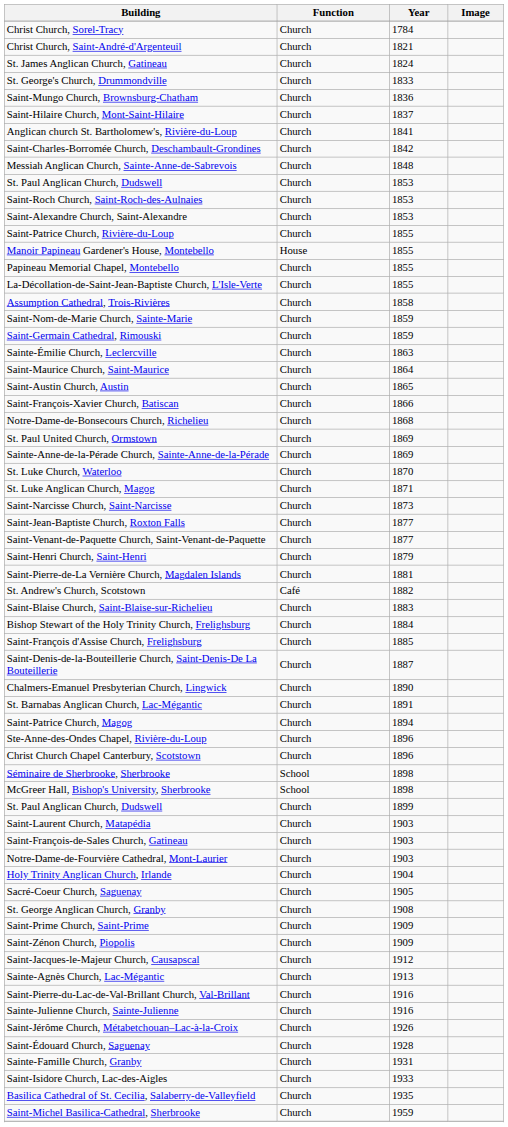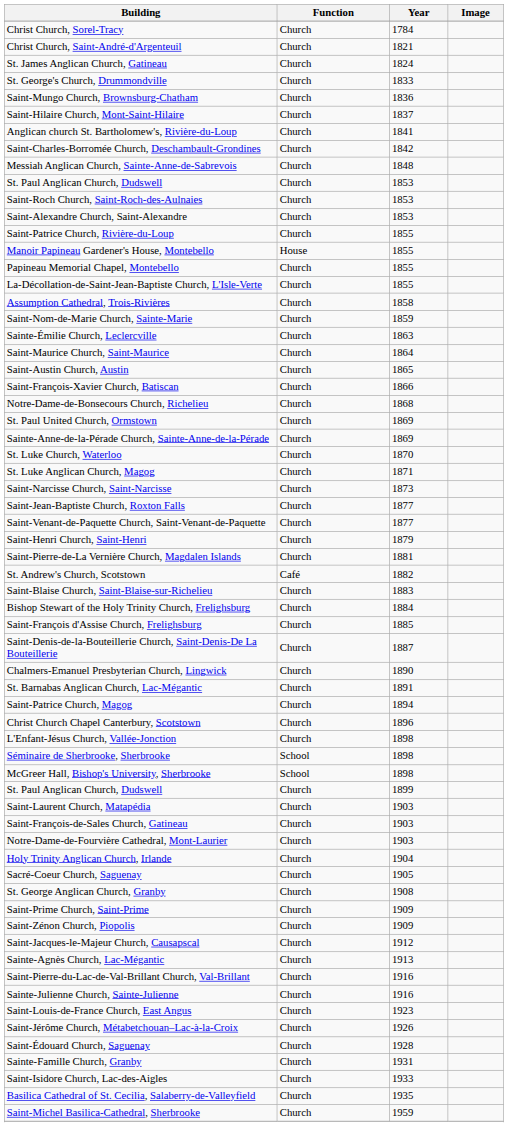 <table class="wikitable">
 <tr>
 <th style="width:25em">Building</th>
 <th style="width:10em">Function</th>
 <th style="width: 5em">Year</th>
 <th style="width:75px">Image</th>
 </tr>
 <tr>
 </tr>
 <tr>
 <td>Christ Church, <a href='#'>Sorel-Tracy</a></td>
 <td>Church</td>
 <td>1784</td>
 <td></td>
 </tr>
 <tr>
 <td>Christ Church, <a href='#'>Saint-André-d'Argenteuil</a></td>
 <td>Church</td>
 <td>1821</td>
 <td></td>
 </tr>
 <tr>
 <td>St. James Anglican Church, <a href='#'>Gatineau</a></td>
 <td>Church</td>
 <td>1824</td>
 <td></td>
 </tr>
 <tr>
 <td>St. George's Church, <a href='#'>Drummondville</a></td>
 <td>Church</td>
 <td>1833</td>
 <td></td>
 </tr>
 <tr>
 <td>Saint-Mungo Church, <a href='#'>Brownsburg-Chatham</a></td>
 <td>Church</td>
 <td>1836</td>
 <td></td>
 </tr>
 <tr>
 <td>Saint-Hilaire Church, <a href='#'>Mont-Saint-Hilaire</a></td>
 <td>Church</td>
 <td>1837</td>
 <td></td>
 </tr>
 <tr>
 <td>Anglican church St. Bartholomew's, <a href='#'>Rivière-du-Loup</a></td>
 <td>Church</td>
 <td>1841</td>
 <td></td>
 </tr>
 <tr>
 <td>Saint-Charles-Borromée Church, <a href='#'>Deschambault-Grondines</a></td>
 <td>Church</td>
 <td>1842</td>
 <td></td>
 </tr>
 <tr>
 <td>Messiah Anglican Church, <a href='#'>Sainte-Anne-de-Sabrevois</a></td>
 <td>Church</td>
 <td>1848</td>
 <td></td>
 </tr>
 <tr>
 <td>St. Paul Anglican Church, <a href='#'>Dudswell</a></td>
 <td>Church</td>
 <td>1853</td>
 <td></td>
 </tr>
 <tr>
 <td>Saint-Roch Church, <a href='#'>Saint-Roch-des-Aulnaies</a></td>
 <td>Church</td>
 <td>1853</td>
 <td></td>
 </tr>
 <tr>
 <td>Saint-Alexandre Church, Saint-Alexandre</td>
 <td>Church</td>
 <td>1853</td>
 <td></td>
 </tr>
 <tr>
 <td>Saint-Patrice Church, <a href='#'>Rivière-du-Loup</a></td>
 <td>Church</td>
 <td>1855</td>
 <td></td>
 </tr>
 <tr>
 <td><a href='#'>Manoir Papineau</a> Gardener's House, <a href='#'>Montebello</a></td>
 <td>House</td>
 <td>1855</td>
 <td></td>
 </tr>
 <tr>
 <td>Papineau Memorial Chapel, <a href='#'>Montebello</a></td>
 <td>Church</td>
 <td>1855</td>
 <td></td>
 </tr>
 <tr>
 <td>La-Décollation-de-Saint-Jean-Baptiste Church, <a href='#'>L'Isle-Verte</a></td>
 <td>Church</td>
 <td>1855</td>
 <td></td>
 </tr>
 <tr>
 <td><a href='#'>Assumption Cathedral</a>, <a href='#'>Trois-Rivières</a></td>
 <td>Church</td>
 <td>1858</td>
 <td></td>
 </tr>
 <tr>
 <td>Saint-Nom-de-Marie Church, <a href='#'>Sainte-Marie</a></td>
-<td>Church</td>
-<td>1859</td>
-<td></td>
-</tr>
-<tr>
-<td><a href='#'>Saint-Germain Cathedral</a>, <a href='#'>Rimouski</a></td>
 <td>Church</td>
 <td>1859</td>
 <td></td>
 </tr>
 <tr>
 <td>Sainte-Émilie Church, <a href='#'>Leclercville</a></td>
 <td>Church</td>
 <td>1863</td>
 <td></td>
 </tr>
 <tr>
 <td>Saint-Maurice Church, <a href='#'>Saint-Maurice</a></td>
 <td>Church</td>
 <td>1864</td>
 <td></td>
 </tr>
 <tr>
 <td>Saint-Austin Church, <a href='#'>Austin</a></td>
 <td>Church</td>
 <td>1865</td>
 <td></td>
 </tr>
 <tr>
 <td>Saint-François-Xavier Church, <a href='#'>Batiscan</a></td>
 <td>Church</td>
 <td>1866</td>
 <td></td>
 </tr>
 <tr>
 <td>Notre-Dame-de-Bonsecours Church, <a href='#'>Richelieu</a></td>
 <td>Church</td>
 <td>1868</td>
 <td></td>
 </tr>
 <tr>
 <td>St. Paul United Church, <a href='#'>Ormstown</a></td>
 <td>Church</td>
 <td>1869</td>
 <td></td>
 </tr>
 <tr>
 <td>Sainte-Anne-de-la-Pérade Church, <a href='#'>Sainte-Anne-de-la-Pérade</a></td>
 <td>Church</td>
 <td>1869</td>
 <td></td>
 </tr>
 <tr>
 <td>St. Luke Church, <a href='#'>Waterloo</a></td>
 <td>Church</td>
 <td>1870</td>
 <td></td>
 </tr>
 <tr>
 <td>St. Luke Anglican Church, <a href='#'>Magog</a></td>
 <td>Church</td>
 <td>1871</td>
 <td></td>
 </tr>
 <tr>
 <td>Saint-Narcisse Church, <a href='#'>Saint-Narcisse</a></td>
 <td>Church</td>
 <td>1873</td>
 <td></td>
 </tr>
 <tr>
 <td>Saint-Jean-Baptiste Church, <a href='#'>Roxton Falls</a></td>
 <td>Church</td>
 <td>1877</td>
 <td></td>
 </tr>
 <tr>
 <td>Saint-Venant-de-Paquette Church, Saint-Venant-de-Paquette</td>
 <td>Church</td>
 <td>1877</td>
 <td></td>
 </tr>
 <tr>
 <td>Saint-Henri Church, <a href='#'>Saint-Henri</a></td>
 <td>Church</td>
 <td>1879</td>
 <td></td>
 </tr>
 <tr>
 <td>Saint-Pierre-de-La Vernière Church, <a href='#'>Magdalen Islands</a></td>
 <td>Church</td>
 <td>1881</td>
 <td></td>
 </tr>
 <tr>
 <td>St. Andrew's Church, Scotstown</td>
 <td>Café</td>
 <td>1882</td>
 <td></td>
 </tr>
 <tr>
 <td>Saint-Blaise Church, <a href='#'>Saint-Blaise-sur-Richelieu</a></td>
 <td>Church</td>
 <td>1883</td>
 <td></td>
 </tr>
 <tr>
 <td>Bishop Stewart of the Holy Trinity Church, <a href='#'>Frelighsburg</a></td>
 <td>Church</td>
 <td>1884</td>
 <td></td>
 </tr>
 <tr>
 <td>Saint-François d'Assise Church, <a href='#'>Frelighsburg</a></td>
 <td>Church</td>
 <td>1885</td>
 <td></td>
 </tr>
 <tr>
 <td>Saint-Denis-de-la-Bouteillerie Church, <a href='#'>Saint-Denis-De La Bouteillerie</a></td>
 <td>Church</td>
 <td>1887</td>
 <td></td>
 </tr>
 <tr>
 <td>Chalmers-Emanuel Presbyterian Church, <a href='#'>Lingwick</a></td>
 <td>Church</td>
 <td>1890</td>
 <td></td>
 </tr>
 <tr>
 <td>St. Barnabas Anglican Church, <a href='#'>Lac-Mégantic</a></td>
 <td>Church</td>
 <td>1891</td>
 <td></td>
 </tr>
 <tr>
 <td>Saint-Patrice Church, <a href='#'>Magog</a></td>
 <td>Church</td>
 <td>1894</td>
 <td></td>
 </tr>
 <tr>
-<td>Ste-Anne-des-Ondes Chapel, <a href='#'>Rivière-du-Loup</a></td>
+<td>Christ Church Chapel Canterbury, <a href='#'>Scotstown</a></td>
 <td>Church</td>
 <td>1896</td>
 <td></td>
 </tr>
 <tr>
-<td>Christ Church Chapel Canterbury, <a href='#'>Scotstown</a></td>
+<td>L'Enfant-Jésus Church, <a href='#'>Vallée-Jonction</a></td>
 <td>Church</td>
-<td>1896</td>
+<td>1898</td>
 <td></td>
 </tr>
 <tr>
 <td><a href='#'>Séminaire de Sherbrooke</a>, <a href='#'>Sherbrooke</a></td>
 <td>School</td>
 <td>1898</td>
 <td></td>
 </tr>
 <tr>
 <td>McGreer Hall, <a href='#'>Bishop's University</a>, <a href='#'>Sherbrooke</a></td>
 <td>School</td>
 <td>1898</td>
 <td></td>
 </tr>
 <tr>
 <td>St. Paul Anglican Church, <a href='#'>Dudswell</a></td>
 <td>Church</td>
 <td>1899</td>
 <td></td>
 </tr>
 <tr>
 <td>Saint-Laurent Church, <a href='#'>Matapédia</a></td>
 <td>Church</td>
 <td>1903</td>
 <td></td>
 </tr>
 <tr>
 <td>Saint-François-de-Sales Church, <a href='#'>Gatineau</a></td>
 <td>Church</td>
 <td>1903</td>
 <td></td>
 </tr>
 <tr>
 <td>Notre-Dame-de-Fourvière Cathedral, <a href='#'>Mont-Laurier</a></td>
 <td>Church</td>
 <td>1903</td>
 <td></td>
 </tr>
 <tr>
 <td><a href='#'>Holy Trinity Anglican Church</a>, <a href='#'>Irlande</a></td>
 <td>Church</td>
 <td>1904</td>
 <td></td>
 </tr>
 <tr>
 <td>Sacré-Coeur Church, <a href='#'>Saguenay</a></td>
 <td>Church</td>
 <td>1905</td>
 <td></td>
 </tr>
 <tr>
 <td>St. George Anglican Church, <a href='#'>Granby</a></td>
 <td>Church</td>
 <td>1908</td>
 <td></td>
 </tr>
 <tr>
 <td>Saint-Prime Church, <a href='#'>Saint-Prime</a></td>
 <td>Church</td>
 <td>1909</td>
 <td></td>
 </tr>
 <tr>
 <td>Saint-Zénon Church, <a href='#'>Piopolis</a></td>
 <td>Church</td>
 <td>1909</td>
 <td></td>
 </tr>
 <tr>
 <td>Saint-Jacques-le-Majeur Church, <a href='#'>Causapscal</a></td>
 <td>Church</td>
 <td>1912</td>
 <td></td>
 </tr>
 <tr>
 <td>Sainte-Agnès Church, <a href='#'>Lac-Mégantic</a></td>
 <td>Church</td>
 <td>1913</td>
 <td></td>
 </tr>
 <tr>
 <td>Saint-Pierre-du-Lac-de-Val-Brillant Church, <a href='#'>Val-Brillant</a></td>
 <td>Church</td>
 <td>1916</td>
 <td></td>
 </tr>
 <tr>
 <td>Sainte-Julienne Church, <a href='#'>Sainte-Julienne</a></td>
 <td>Church</td>
 <td>1916</td>
 <td></td>
 </tr>
 <tr>
+<td>Saint-Louis-de-France Church, <a href='#'>East Angus</a></td>
+<td>Church</td>
+<td>1923</td>
+<td></td>
+</tr>
+<tr>
 <td>Saint-Jérôme Church, <a href='#'>Métabetchouan–Lac-à-la-Croix</a></td>
 <td>Church</td>
 <td>1926</td>
 <td></td>
 </tr>
 <tr>
 <td>Saint-Édouard Church, <a href='#'>Saguenay</a></td>
 <td>Church</td>
 <td>1928</td>
 <td></td>
 </tr>
 <tr>
 <td>Sainte-Famille Church, <a href='#'>Granby</a></td>
 <td>Church</td>
 <td>1931</td>
 <td></td>
 </tr>
 <tr>
 <td>Saint-Isidore Church, Lac-des-Aigles</td>
 <td>Church</td>
 <td>1933</td>
 <td></td>
 </tr>
 <tr>
 <td><a href='#'>Basilica Cathedral of St. Cecilia</a>, <a href='#'>Salaberry-de-Valleyfield</a></td>
 <td>Church</td>
 <td>1935</td>
 <td></td>
 </tr>
 <tr>
 <td><a href='#'>Saint-Michel Basilica-Cathedral</a>, <a href='#'>Sherbrooke</a></td>
 <td>Church</td>
 <td>1959</td>
 <td></td>
 </tr>
 <tr>
 </tr>
 <tr>
 </tr>
 </table>
